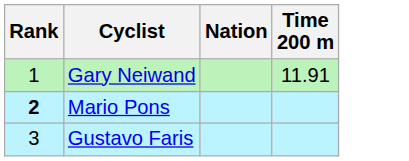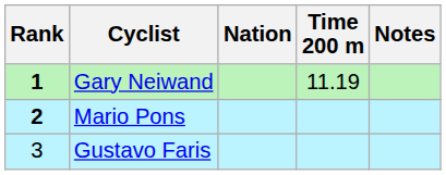 <table class="wikitable sortable" style="text-align:center">
 <tr>
 <th>Rank</th>
 <th>Cyclist</th>
 <th>Nation</th>
 <th>Time<br>200 m</th>
+<th>Notes</th>
 </tr>
 <tr bgcolor=bbf3bb>
-<td>1</td>
+<td><strong>1</strong></td>
 <td align=left><a href='#'>Gary Neiwand</a></td>
 <td align=left></td>
-<td>11.91</td>
+<td>11.19</td>
+<td></td>
 </tr>
 <tr bgcolor=bbf3ff>
 <td><strong>2</strong></td>
 <td align=left><a href='#'>Mario Pons</a></td>
 <td align=left></td>
+<td></td>
 <td></td>
 </tr>
 <tr bgcolor=bbf3ff>
 <td>3</td>
 <td align=left><a href='#'>Gustavo Faris</a></td>
 <td align=left></td>
 <td></td>
+<td></td>
 </tr>
 </table>
